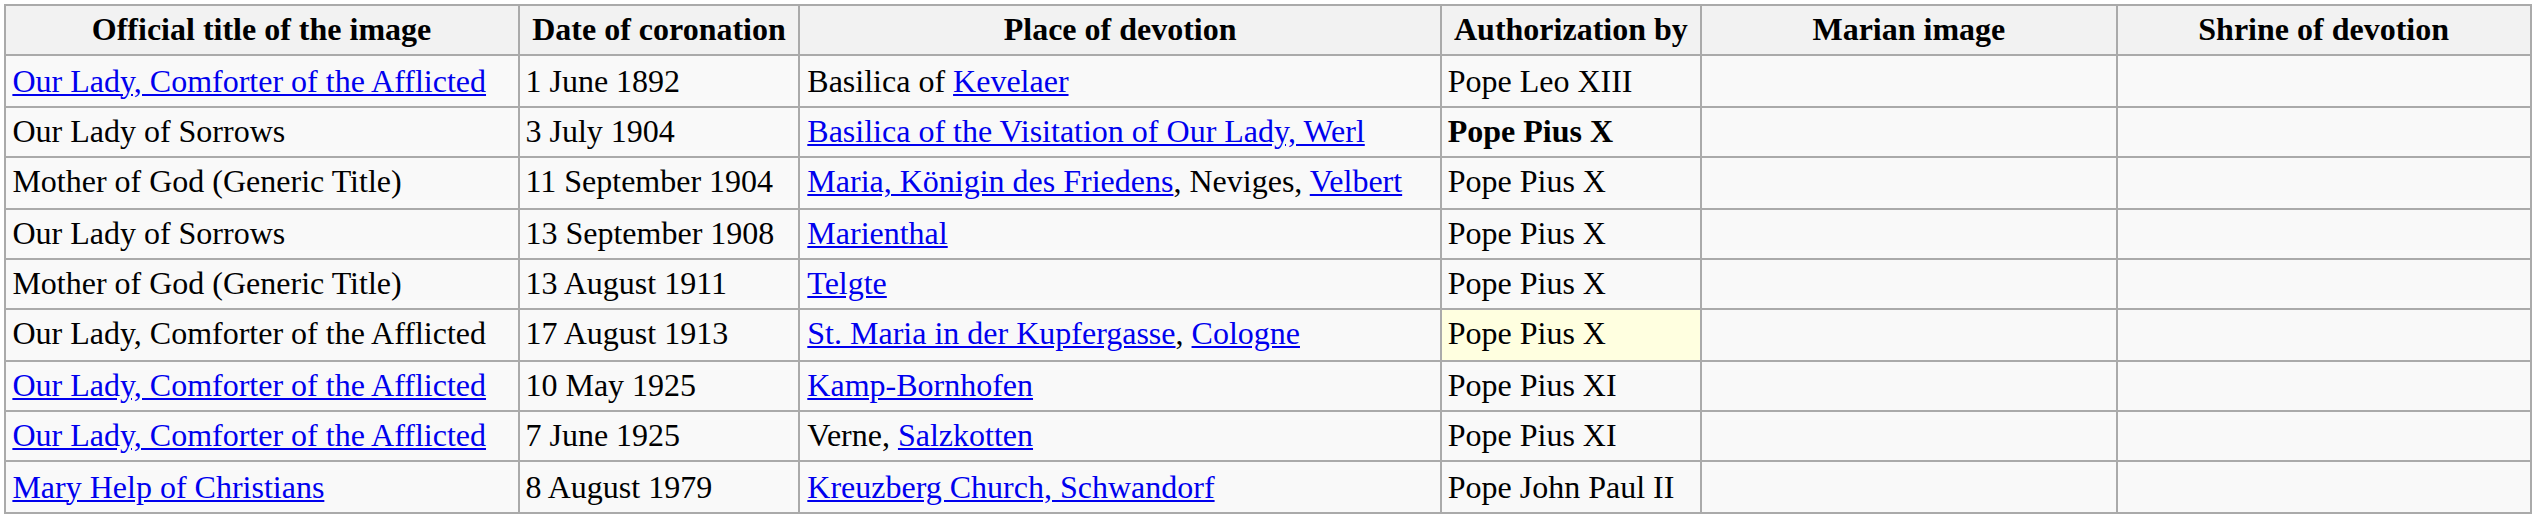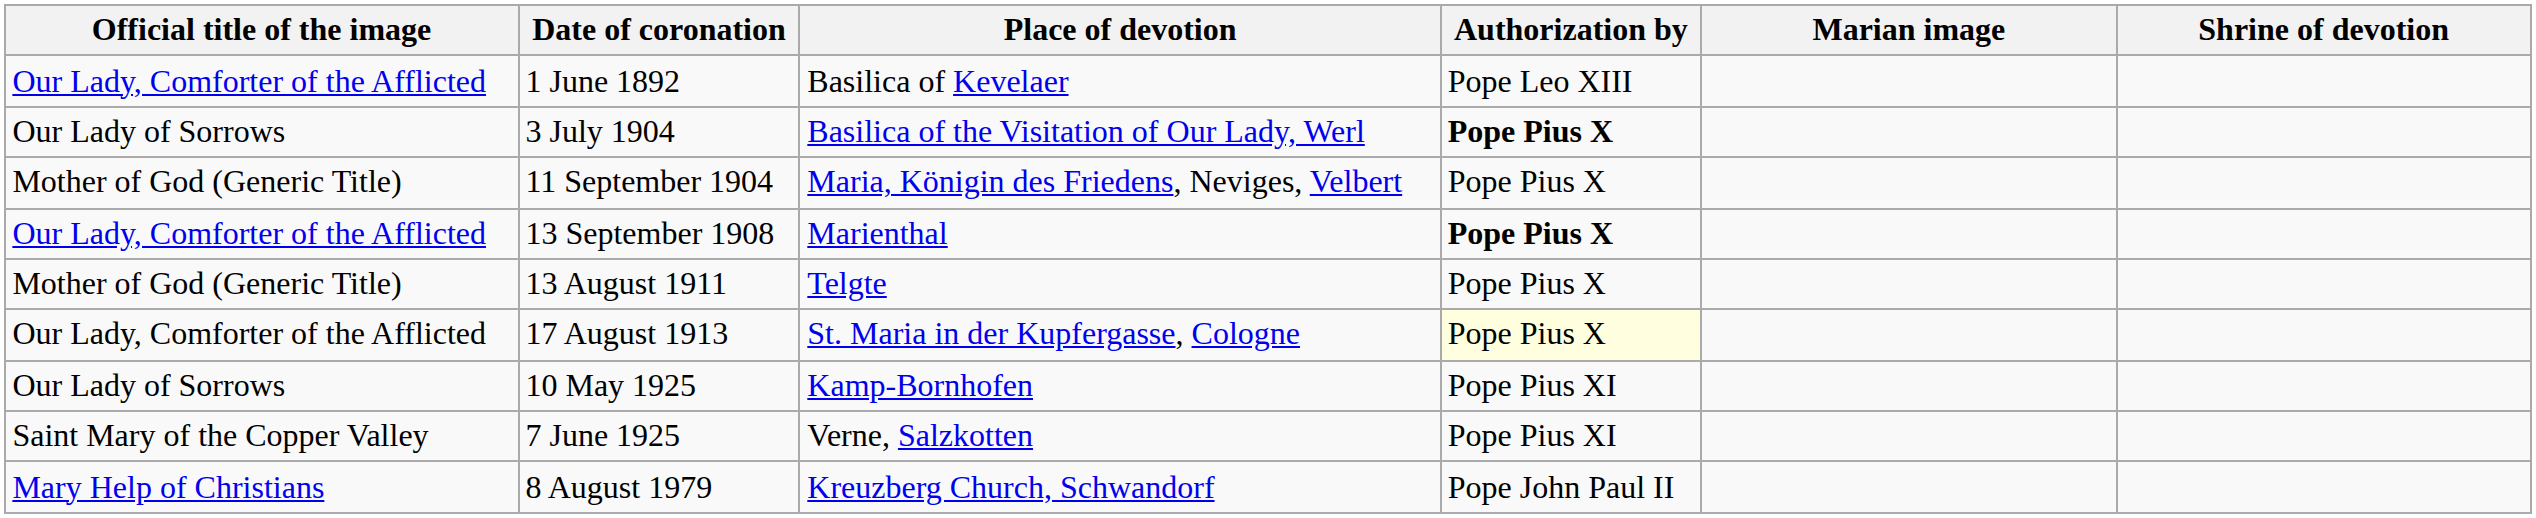 <table class="wikitable sortable" width="100%">
 <tr>
 <th>Official title of the image</th>
 <th data-sort-type="date">Date of coronation</th>
 <th>Place of devotion</th>
 <th>Authorization by</th>
 <th width=200px class=unsortable>Marian image</th>
 <th width=200px class=unsortable>Shrine of devotion</th>
 </tr>
 <tr>
 <td><a href='#'>Our Lady, Comforter of the Afflicted</a></td>
 <td>1 June 1892</td>
 <td>Basilica of <a href='#'>Kevelaer</a></td>
 <td>Pope Leo XIII</td>
 <td></td>
 <td></td>
 </tr>
 <tr>
 <td>Our Lady of Sorrows</td>
 <td>3 July 1904</td>
 <td><a href='#'>Basilica of the Visitation of Our Lady, Werl</a></td>
 <td><strong>Pope Pius X</strong></td>
 <td></td>
 <td></td>
 </tr>
 <tr>
 <td>Mother of God (Generic Title)</td>
 <td>11 September 1904</td>
 <td><a href='#'>Maria, Königin des Friedens</a>, Neviges, <a href='#'>Velbert</a></td>
 <td>Pope Pius X</td>
 <td></td>
 <td></td>
 </tr>
 <tr>
-<td>Our Lady of Sorrows</td>
+<td><a href='#'>Our Lady, Comforter of the Afflicted</a></td>
 <td>13 September 1908</td>
 <td><a href='#'>Marienthal</a></td>
-<td>Pope Pius X</td>
+<td><strong>Pope Pius X</strong></td>
 <td></td>
 <td></td>
 </tr>
 <tr>
 <td>Mother of God (Generic Title)</td>
 <td>13 August 1911</td>
 <td><a href='#'>Telgte</a></td>
 <td>Pope Pius X</td>
 <td></td>
 <td></td>
 </tr>
 <tr>
 <td>Our Lady, Comforter of the Afflicted</td>
 <td>17 August 1913</td>
 <td><a href='#'>St. Maria in der Kupfergasse</a>, <a href='#'>Cologne</a></td>
 <td style="background: lightyellow;">Pope Pius X</td>
 <td></td>
 <td></td>
 </tr>
 <tr>
-<td><a href='#'>Our Lady, Comforter of the Afflicted</a></td>
+<td>Our Lady of Sorrows</td>
 <td>10 May 1925</td>
 <td><a href='#'>Kamp-Bornhofen</a></td>
 <td>Pope Pius XI</td>
 <td></td>
 <td></td>
 </tr>
 <tr>
-<td><a href='#'>Our Lady, Comforter of the Afflicted</a></td>
+<td>Saint Mary of the Copper Valley</td>
 <td>7 June 1925</td>
 <td>Verne, <a href='#'>Salzkotten</a></td>
 <td>Pope Pius XI</td>
 <td></td>
 <td></td>
 </tr>
 <tr>
 <td><a href='#'>Mary Help of Christians</a></td>
 <td>8 August 1979</td>
 <td><a href='#'>Kreuzberg Church, Schwandorf</a></td>
 <td>Pope John Paul II</td>
 <td></td>
 <td></td>
 </tr>
 </table>
